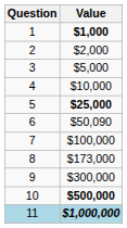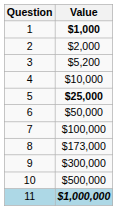 <table class="wikitable floatright">
 <tr>
 <th>Question</th>
 <th>Value</th>
 </tr>
 <tr>
 <td align=center>1</td>
 <td align=center><strong>$1,000</strong></td>
 </tr>
 <tr>
 <td align=center>2</td>
 <td align=center>$2,000</td>
 </tr>
 <tr>
 <td align=center>3</td>
-<td align=center>$5,000</td>
+<td align=center>$5,200</td>
 </tr>
 <tr>
 <td align=center>4</td>
 <td align=center>$10,000</td>
 </tr>
 <tr>
 <td align=center>5</td>
 <td align=center><strong>$25,000</strong></td>
 </tr>
 <tr>
 <td align=center>6</td>
-<td align=center>$50,090</td>
+<td align=center>$50,000</td>
 </tr>
 <tr>
 <td align=center>7</td>
 <td align=center>$100,000</td>
 </tr>
 <tr>
 <td align=center>8</td>
 <td align=center>$173,000</td>
 </tr>
 <tr>
 <td align=center>9</td>
 <td align=center>$300,000</td>
 </tr>
 <tr>
 <td align=center>10</td>
-<td align=center><strong>$500,000</strong></td>
+<td align=center>$500,000</td>
 </tr>
 <tr>
 <td align=center bgcolor="lightblue">11</td>
 <td bgcolor="lightblue"><strong><em>$1,000,000</em></strong></td>
 </tr>
 </table>
